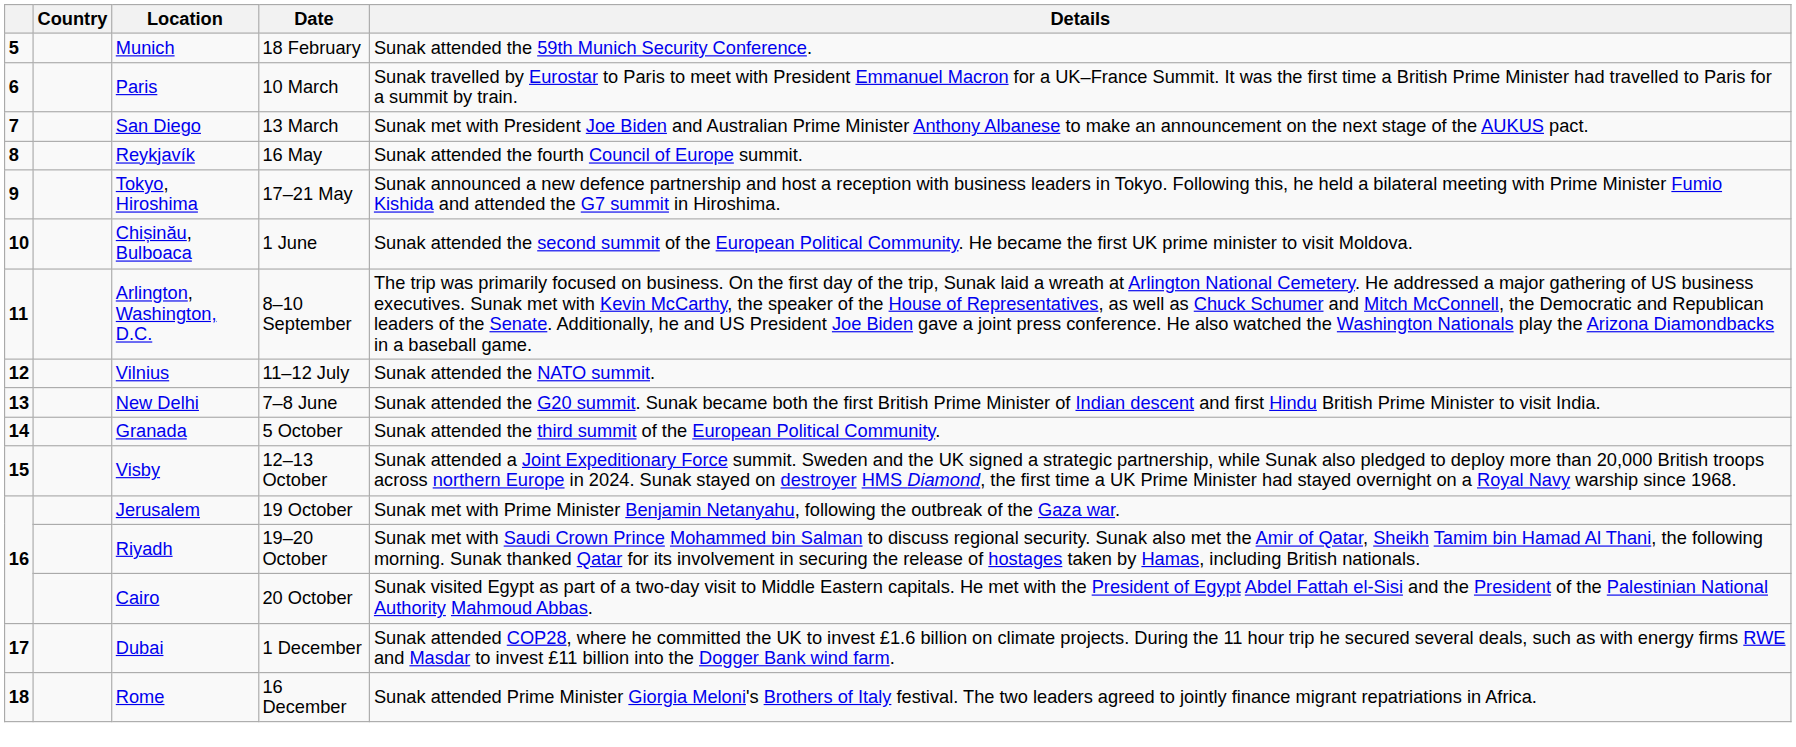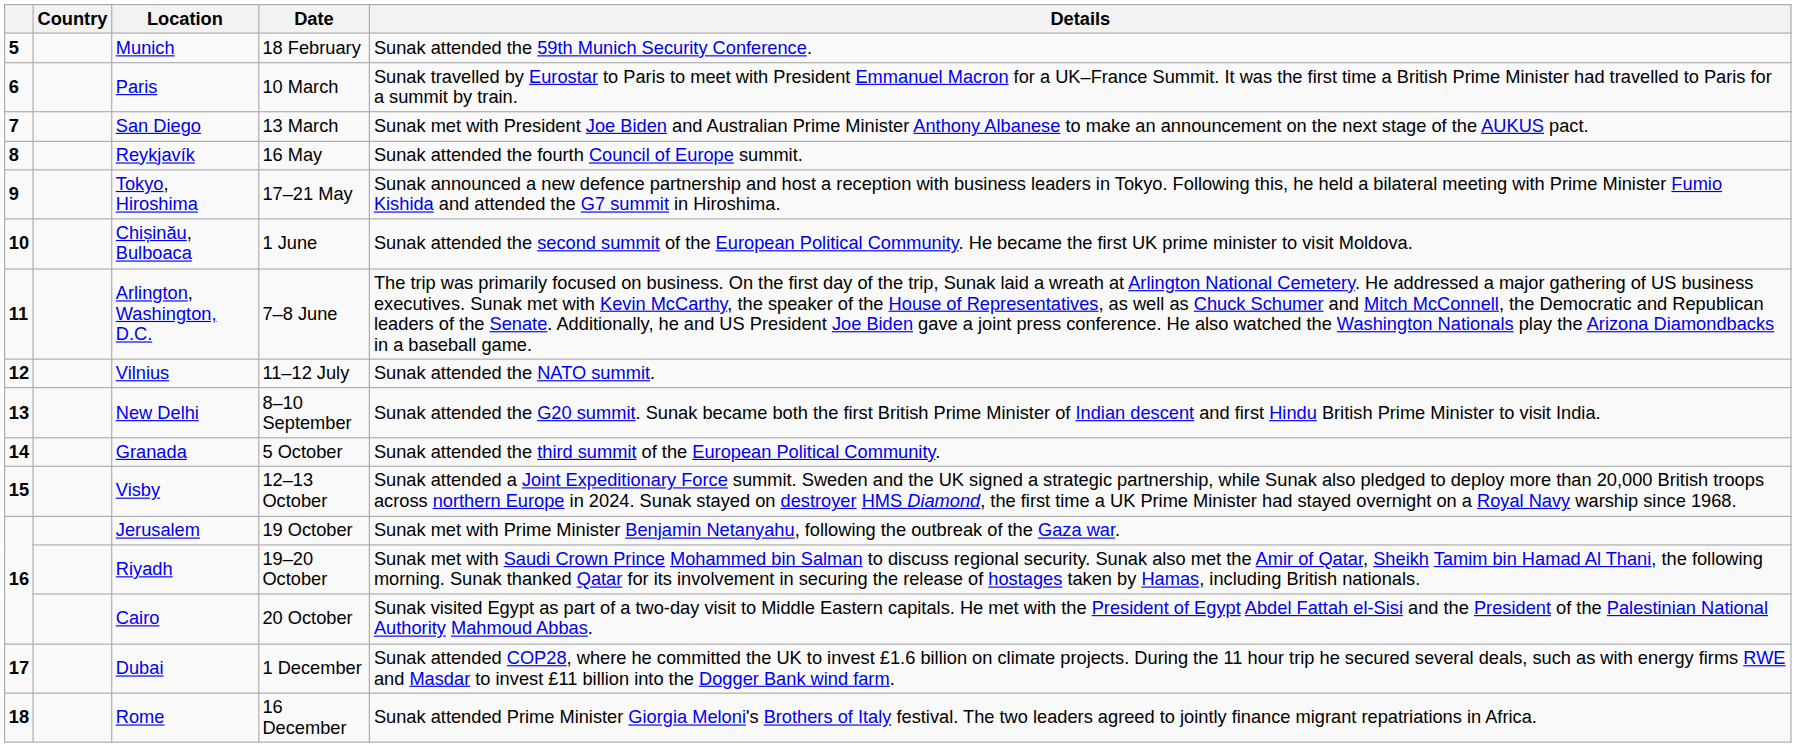 <table class="wikitable sortable">
 <tr>
 <th></th>
 <th>Country</th>
 <th>Location</th>
 <th>Date</th>
 <th>Details</th>
 </tr>
 <tr>
 <td><strong>5</strong></td>
 <td></td>
 <td><a href='#'>Munich</a></td>
 <td>18 February</td>
 <td>Sunak attended the <a href='#'>59th Munich Security Conference</a>.</td>
 </tr>
 <tr>
 <td><strong>6</strong></td>
 <td></td>
 <td><a href='#'>Paris</a></td>
 <td>10 March</td>
 <td>Sunak travelled by <a href='#'>Eurostar</a> to Paris to meet with President <a href='#'>Emmanuel Macron</a> for a UK–France Summit. It was the first time a British Prime Minister had travelled to Paris for a summit by train.</td>
 </tr>
 <tr>
 <td><strong>7</strong></td>
 <td></td>
 <td><a href='#'>San Diego</a></td>
 <td>13 March</td>
 <td>Sunak met with President <a href='#'>Joe Biden</a> and Australian Prime Minister <a href='#'>Anthony Albanese</a> to make an announcement on the next stage of the <a href='#'>AUKUS</a> pact.</td>
 </tr>
 <tr>
 <td><strong>8</strong></td>
 <td></td>
 <td><a href='#'>Reykjavík</a></td>
 <td>16 May</td>
 <td>Sunak attended the fourth <a href='#'>Council of Europe</a> summit.</td>
 </tr>
 <tr>
 <td><strong>9</strong></td>
 <td></td>
 <td><a href='#'>Tokyo</a>, <a href='#'>Hiroshima</a></td>
 <td>17–21 May</td>
 <td>Sunak announced a new defence partnership and host a reception with business leaders in Tokyo. Following this, he held a bilateral meeting with Prime Minister <a href='#'>Fumio Kishida</a> and attended the <a href='#'>G7 summit</a> in Hiroshima.</td>
 </tr>
 <tr>
 <td><strong>10</strong></td>
 <td></td>
 <td><a href='#'>Chișinău</a>, <a href='#'>Bulboaca</a></td>
 <td>1 June</td>
 <td>Sunak attended the <a href='#'>second summit</a> of the <a href='#'>European Political Community</a>. He became the first UK prime minister to visit Moldova.</td>
 </tr>
 <tr>
 <td><strong>11</strong></td>
 <td></td>
 <td><a href='#'>Arlington</a>, <a href='#'>Washington, D.C.</a></td>
-<td>8–10 September</td>
+<td>7–8 June</td>
 <td>The trip was primarily focused on business. On the first day of the trip, Sunak laid a wreath at <a href='#'>Arlington National Cemetery</a>. He addressed a major gathering of US business executives. Sunak met with <a href='#'>Kevin McCarthy</a>, the speaker of the <a href='#'>House of Representatives</a>, as well as <a href='#'>Chuck Schumer</a> and <a href='#'>Mitch McConnell</a>, the Democratic and Republican leaders of the <a href='#'>Senate</a>. Additionally, he and US President <a href='#'>Joe Biden</a> gave a joint press conference. He also watched the <a href='#'>Washington Nationals</a> play the <a href='#'>Arizona Diamondbacks</a> in a baseball game.</td>
 </tr>
 <tr>
 <td><strong>12</strong></td>
 <td></td>
 <td><a href='#'>Vilnius</a></td>
 <td>11–12 July</td>
 <td>Sunak attended the <a href='#'>NATO summit</a>.</td>
 </tr>
 <tr>
 <td><strong>13</strong></td>
 <td></td>
 <td><a href='#'>New Delhi</a></td>
-<td>7–8 June</td>
+<td>8–10 September</td>
 <td>Sunak attended the <a href='#'>G20 summit</a>. Sunak became both the first British Prime Minister of <a href='#'>Indian descent</a> and first <a href='#'>Hindu</a> British Prime Minister to visit India.</td>
 </tr>
 <tr>
 <td><strong>14</strong></td>
 <td></td>
 <td><a href='#'>Granada</a></td>
 <td>5 October</td>
 <td>Sunak attended the <a href='#'>third summit</a> of the <a href='#'>European Political Community</a>.</td>
 </tr>
 <tr>
 <td><strong>15</strong></td>
 <td></td>
 <td><a href='#'>Visby</a></td>
 <td>12–13 October</td>
 <td>Sunak attended a <a href='#'>Joint Expeditionary Force</a> summit. Sweden and the UK signed a strategic partnership, while Sunak also pledged to deploy more than 20,000 British troops across <a href='#'>northern Europe</a> in 2024. Sunak stayed on <a href='#'>destroyer</a> <a href='#'>HMS <em>Diamond</em></a>, the first time a UK Prime Minister had stayed overnight on a <a href='#'>Royal Navy</a> warship since 1968.</td>
 </tr>
 <tr>
 <td rowspan=3><strong>16</strong></td>
 <td></td>
 <td><a href='#'>Jerusalem</a></td>
 <td>19 October</td>
 <td>Sunak met with Prime Minister <a href='#'>Benjamin Netanyahu</a>, following the outbreak of the <a href='#'>Gaza war</a>.</td>
 </tr>
 <tr>
 <td></td>
 <td><a href='#'>Riyadh</a></td>
 <td>19–20 October</td>
 <td>Sunak met with <a href='#'>Saudi Crown Prince</a> <a href='#'>Mohammed bin Salman</a> to discuss regional security. Sunak also met the <a href='#'>Amir of Qatar</a>, <a href='#'>Sheikh</a> <a href='#'>Tamim bin Hamad Al Thani</a>, the following morning. Sunak thanked <a href='#'>Qatar</a> for its involvement in securing the release of <a href='#'>hostages</a> taken by <a href='#'>Hamas</a>, including British nationals.</td>
 </tr>
 <tr>
 <td></td>
 <td><a href='#'>Cairo</a></td>
 <td>20 October</td>
 <td>Sunak visited Egypt as part of a two-day visit to Middle Eastern capitals. He met with the <a href='#'>President of Egypt</a> <a href='#'>Abdel Fattah el-Sisi</a> and the <a href='#'>President</a> of the <a href='#'>Palestinian National Authority</a> <a href='#'>Mahmoud Abbas</a>.</td>
 </tr>
 <tr>
 <td><strong>17</strong></td>
 <td></td>
 <td><a href='#'>Dubai</a></td>
 <td>1 December</td>
 <td>Sunak attended <a href='#'>COP28</a>, where he committed the UK to invest £1.6 billion on climate projects. During the 11 hour trip he secured several deals, such as with energy firms <a href='#'>RWE</a> and <a href='#'>Masdar</a> to invest £11 billion into the <a href='#'>Dogger Bank wind farm</a>.</td>
 </tr>
 <tr>
 <td><strong>18</strong></td>
 <td></td>
 <td><a href='#'>Rome</a></td>
 <td>16 December</td>
 <td>Sunak attended Prime Minister <a href='#'>Giorgia Meloni</a>'s <a href='#'>Brothers of Italy</a> festival. The two leaders agreed to jointly finance migrant repatriations in Africa.</td>
 </tr>
 </table>
